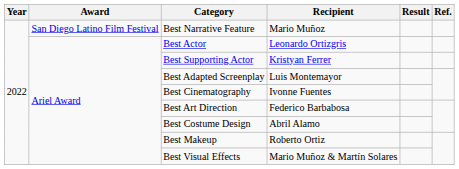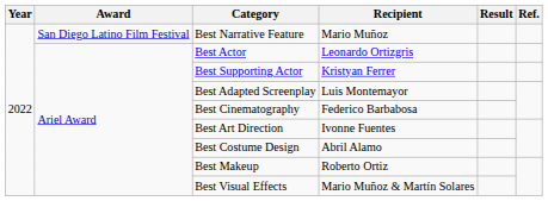 <table class="wikitable">
 <tr>
 <th>Year</th>
 <th>Award</th>
 <th>Category</th>
 <th>Recipient</th>
 <th>Result</th>
 <th>Ref.</th>
 </tr>
 <tr>
 <td rowspan="9">2022</td>
 <td><a href='#'>San Diego Latino Film Festival</a></td>
 <td>Best Narrative Feature</td>
 <td>Mario Muñoz</td>
 <td></td>
 <td></td>
 </tr>
 <tr>
 <td rowspan="8"><a href='#'>Ariel Award</a></td>
 <td><a href='#'>Best Actor</a></td>
 <td><a href='#'>Leonardo Ortizgris</a></td>
 <td></td>
 <td></td>
 </tr>
 <tr>
 <td><a href='#'>Best Supporting Actor</a></td>
 <td><a href='#'>Kristyan Ferrer</a></td>
 <td></td>
 <td></td>
 </tr>
 <tr>
 <td>Best Adapted Screenplay</td>
 <td>Luis Montemayor</td>
 <td></td>
 <td rowspan="2"></td>
 </tr>
 <tr>
 <td>Best Cinematography</td>
-<td>Ivonne Fuentes</td>
+<td>Federico Barbabosa</td>
 <td></td>
 </tr>
 <tr>
 <td>Best Art Direction</td>
-<td>Federico Barbabosa</td>
+<td>Ivonne Fuentes</td>
 <td></td>
 <td rowspan="2"></td>
 </tr>
 <tr>
 <td>Best Costume Design</td>
 <td>Abril Alamo</td>
 <td></td>
 </tr>
 <tr>
 <td>Best Makeup</td>
 <td>Roberto Ortiz</td>
 <td></td>
 <td rowspan="2"></td>
 </tr>
 <tr>
 <td>Best Visual Effects</td>
 <td>Mario Muñoz & Martín Solares</td>
 <td></td>
 </tr>
 </table>
